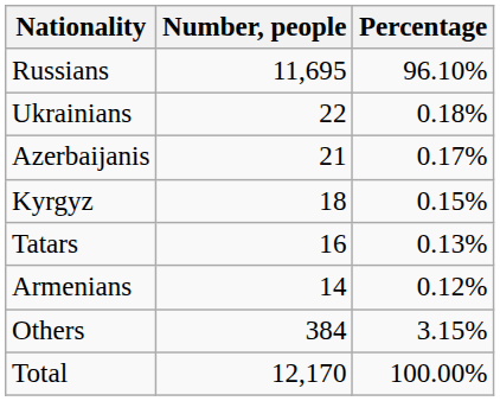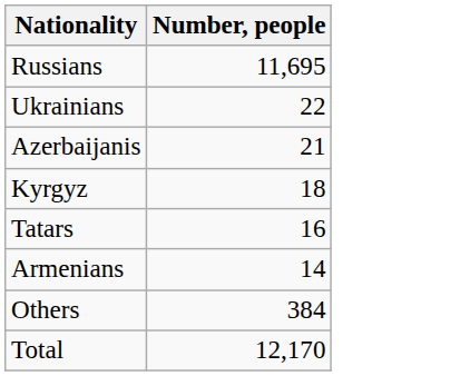 <table class='wikitable'>
 <tr>
 <th>Nationality</th>
 <th>Number, people</th>
-<th>Percentage</th>
 </tr>
 <tr>
 <td>Russians</td>
 <td align=right>11,695</td>
-<td align=right>96.10%</td>
 </tr>
 <tr>
 <td>Ukrainians</td>
 <td align=right>22</td>
-<td align=right>0.18%</td>
 </tr>
 <tr>
 <td>Azerbaijanis</td>
 <td align=right>21</td>
-<td align=right>0.17%</td>
 </tr>
 <tr>
 <td>Kyrgyz</td>
 <td align=right>18</td>
-<td align=right>0.15%</td>
 </tr>
 <tr>
 <td>Tatars</td>
 <td align=right>16</td>
-<td align=right>0.13%</td>
 </tr>
 <tr>
 <td>Armenians</td>
 <td align=right>14</td>
-<td align=right>0.12%</td>
 </tr>
 <tr>
 <td>Others</td>
 <td align=right>384</td>
-<td align=right>3.15%</td>
 </tr>
 <tr>
 <td>Total</td>
 <td align=right>12,170</td>
-<td align=right>100.00%</td>
 </tr>
 </table>
